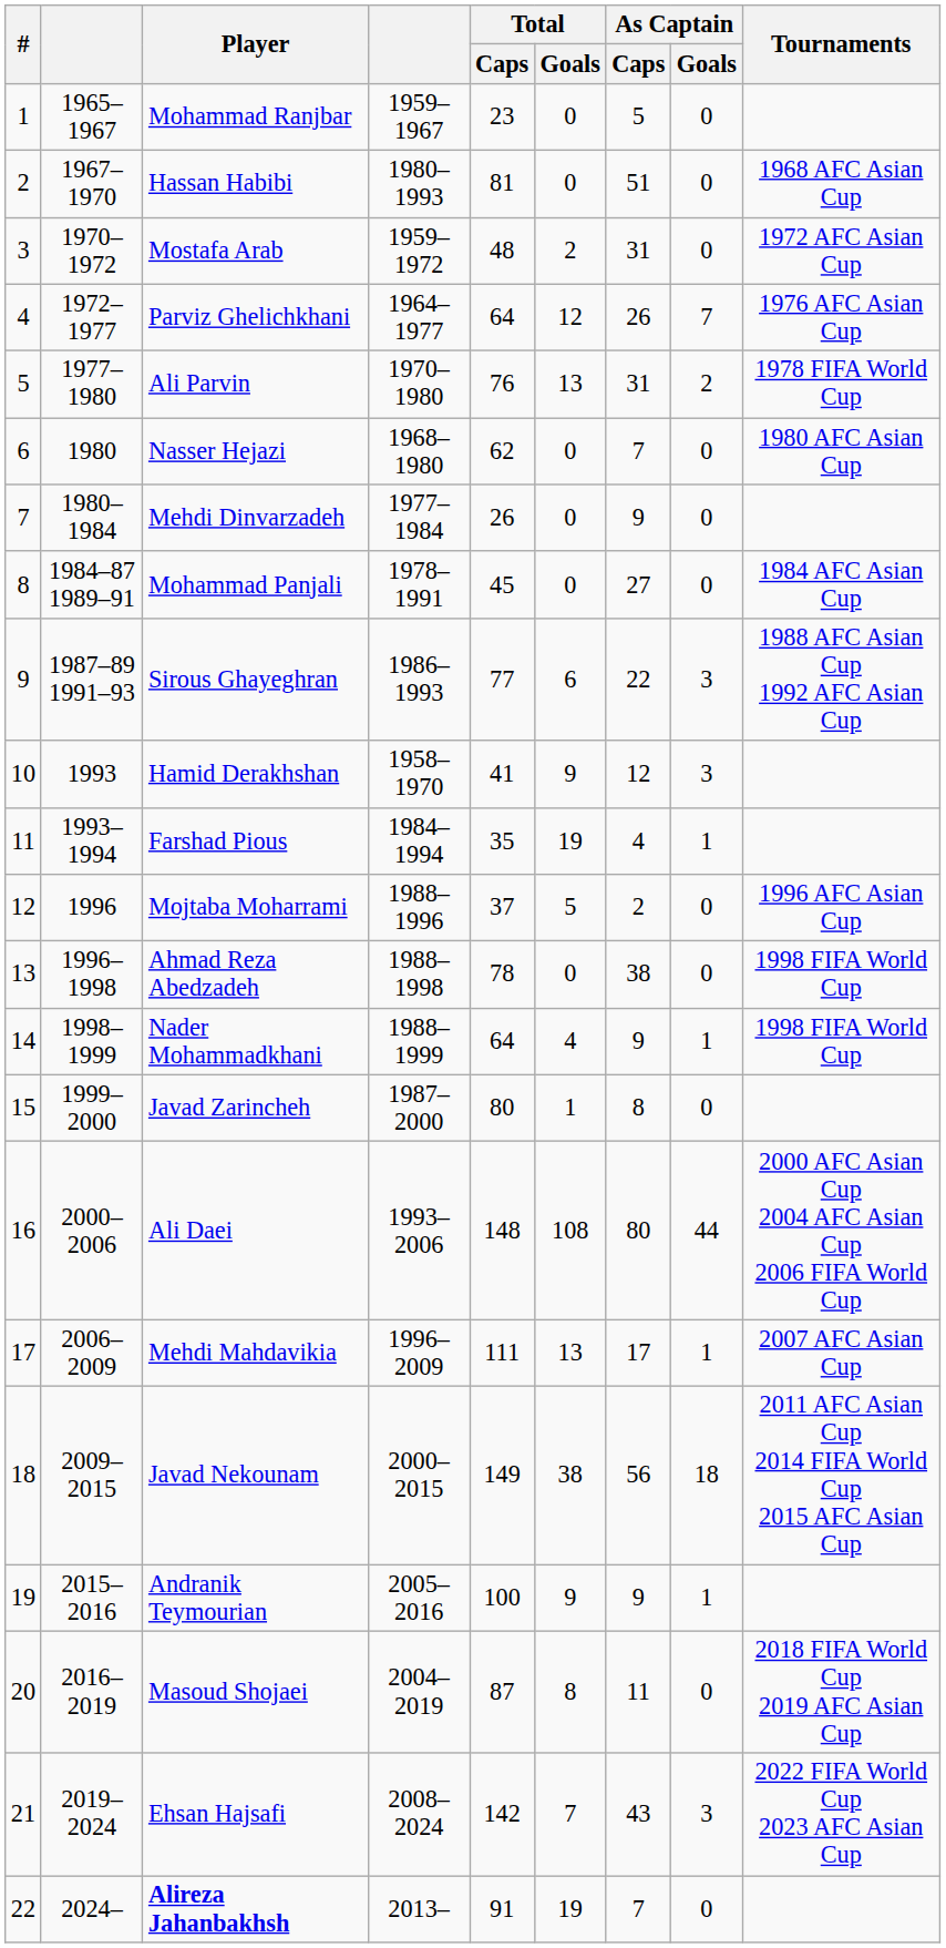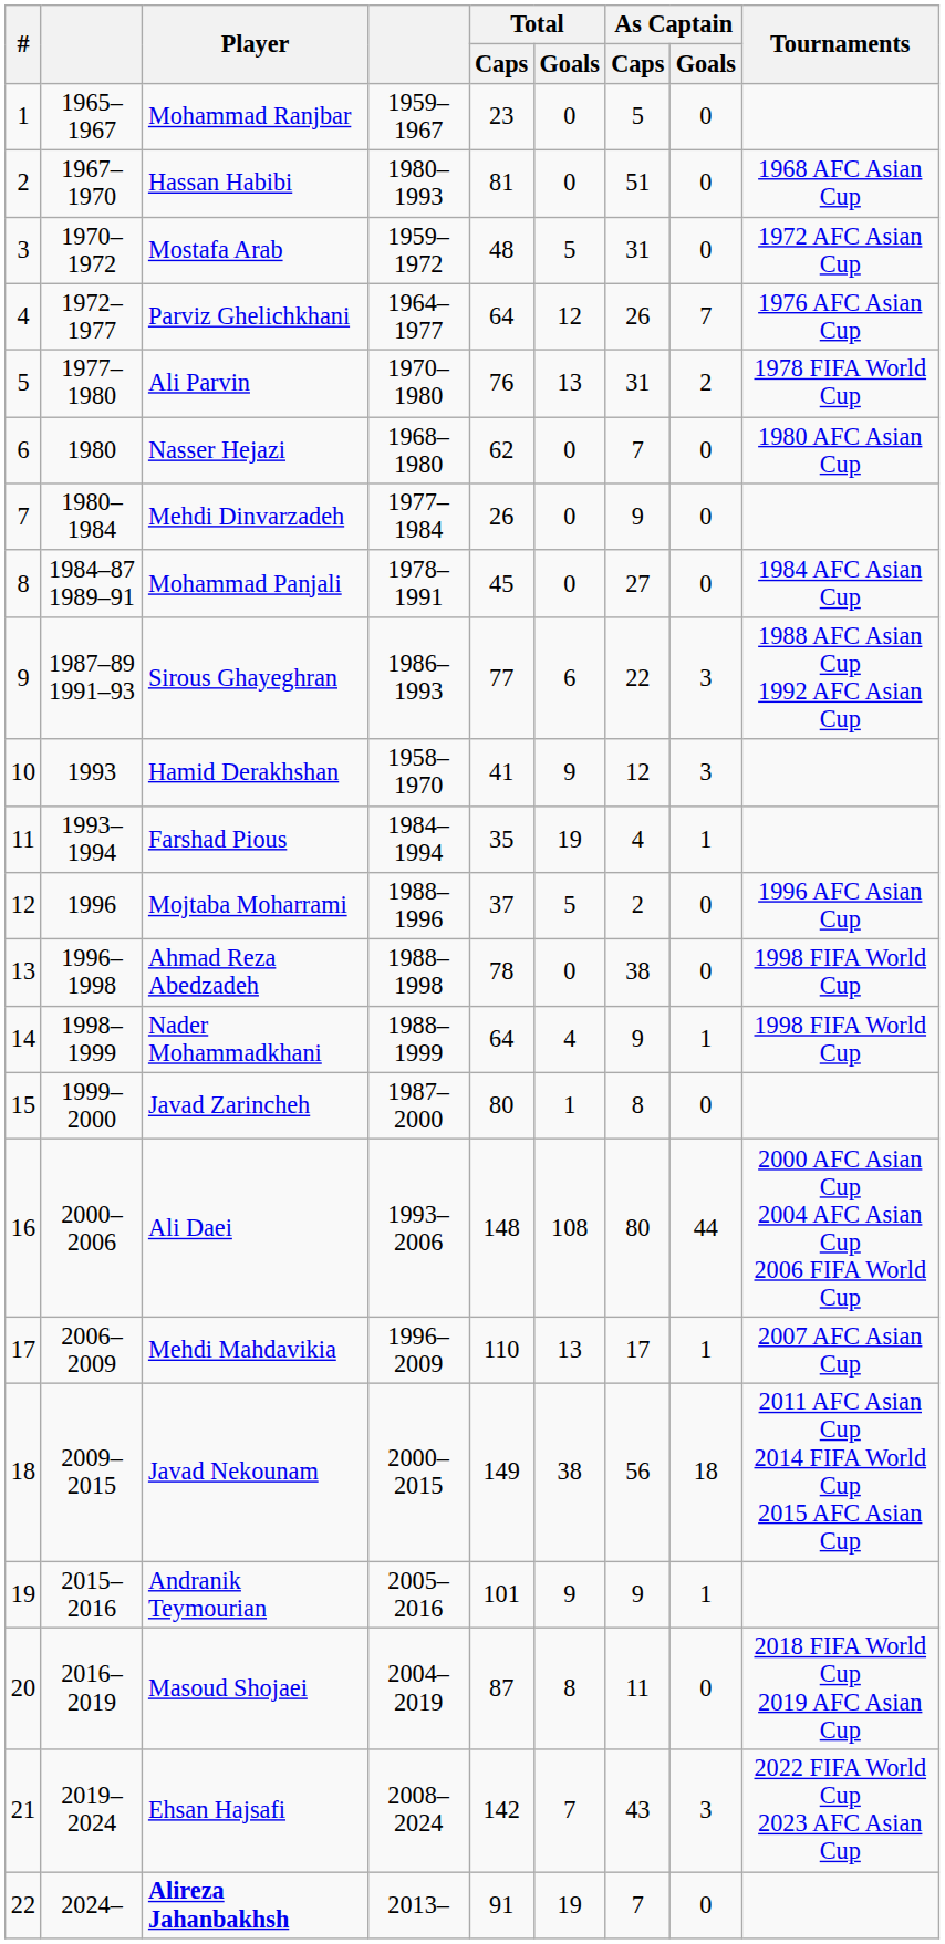 <table class="wikitable sortable" style="text-align:center;">
 <tr>
 <th scope=col rowspan=2>#</th>
 <th scope=col rowspan=2></th>
 <th scope=col rowspan=2>Player</th>
 <th scope=col rowspan=2></th>
 <th scope=col colspan=2>Total</th>
 <th scope=col colspan=2>As Captain</th>
 <th scope=col rowspan=2>Tournaments</th>
 </tr>
 <tr class=unsortable>
 <th scope=col>Caps</th>
 <th scope=col>Goals</th>
 <th scope=col>Caps</th>
 <th scope=col>Goals</th>
 </tr>
 <tr>
 <td>1</td>
 <td>1965–1967</td>
 <td style="text-align:left;"><a href='#'>Mohammad Ranjbar</a></td>
 <td>1959–1967</td>
 <td>23</td>
 <td>0</td>
 <td>5</td>
 <td>0</td>
 <td></td>
 </tr>
 <tr>
 <td>2</td>
 <td>1967–1970</td>
 <td style="text-align:left;"><a href='#'>Hassan Habibi</a></td>
 <td>1980–1993</td>
 <td>81</td>
 <td>0</td>
 <td>51</td>
 <td>0</td>
 <td><a href='#'>1968 AFC Asian Cup</a></td>
 </tr>
 <tr>
 <td>3</td>
 <td>1970–1972</td>
 <td style="text-align:left;"><a href='#'>Mostafa Arab</a></td>
 <td>1959–1972</td>
 <td>48</td>
-<td>2</td>
+<td>5</td>
 <td>31</td>
 <td>0</td>
 <td><a href='#'>1972 AFC Asian Cup</a></td>
 </tr>
 <tr>
 <td>4</td>
 <td>1972–1977</td>
 <td style="text-align:left;"><a href='#'>Parviz Ghelichkhani</a></td>
 <td>1964–1977</td>
 <td>64</td>
 <td>12</td>
 <td>26</td>
 <td>7</td>
 <td><a href='#'>1976 AFC Asian Cup</a></td>
 </tr>
 <tr>
 <td>5</td>
 <td>1977–1980</td>
 <td style="text-align:left;"><a href='#'>Ali Parvin</a></td>
 <td>1970–1980</td>
 <td>76</td>
 <td>13</td>
 <td>31</td>
 <td>2</td>
 <td><a href='#'>1978 FIFA World Cup</a></td>
 </tr>
 <tr>
 <td>6</td>
 <td>1980</td>
 <td style="text-align:left;"><a href='#'>Nasser Hejazi</a></td>
 <td>1968–1980</td>
 <td>62</td>
 <td>0</td>
 <td>7</td>
 <td>0</td>
 <td><a href='#'>1980 AFC Asian Cup</a></td>
 </tr>
 <tr>
 <td>7</td>
 <td>1980–1984</td>
 <td style="text-align:left;"><a href='#'>Mehdi Dinvarzadeh</a></td>
 <td>1977–1984</td>
 <td>26</td>
 <td>0</td>
 <td>9</td>
 <td>0</td>
 <td></td>
 </tr>
 <tr>
 <td>8</td>
 <td>1984–87<br>1989–91</td>
 <td style="text-align:left;"><a href='#'>Mohammad Panjali</a></td>
 <td>1978–1991</td>
 <td>45</td>
 <td>0</td>
 <td>27</td>
 <td>0</td>
 <td><a href='#'>1984 AFC Asian Cup</a></td>
 </tr>
 <tr>
 <td>9</td>
 <td>1987–89<br>1991–93</td>
 <td style="text-align:left;"><a href='#'>Sirous Ghayeghran</a></td>
 <td>1986–1993</td>
 <td>77</td>
 <td>6</td>
 <td>22</td>
 <td>3</td>
 <td><a href='#'>1988 AFC Asian Cup</a> <br> <a href='#'>1992 AFC Asian Cup</a></td>
 </tr>
 <tr>
 <td>10</td>
 <td>1993</td>
 <td style="text-align:left;"><a href='#'>Hamid Derakhshan</a></td>
 <td>1958–1970</td>
 <td>41</td>
 <td>9</td>
 <td>12</td>
 <td>3</td>
 <td></td>
 </tr>
 <tr>
 <td>11</td>
 <td>1993–1994</td>
 <td style="text-align:left;"><a href='#'>Farshad Pious</a></td>
 <td>1984–1994</td>
 <td>35</td>
 <td>19</td>
 <td>4</td>
 <td>1</td>
 <td></td>
 </tr>
 <tr>
 <td>12</td>
 <td>1996</td>
 <td style="text-align:left;"><a href='#'>Mojtaba Moharrami</a></td>
 <td>1988–1996</td>
 <td>37</td>
 <td>5</td>
 <td>2</td>
 <td>0</td>
 <td><a href='#'>1996 AFC Asian Cup</a></td>
 </tr>
 <tr>
 <td>13</td>
 <td>1996–1998</td>
 <td style="text-align:left;"><a href='#'>Ahmad Reza Abedzadeh</a></td>
 <td>1988–1998</td>
 <td>78</td>
 <td>0</td>
 <td>38</td>
 <td>0</td>
 <td><a href='#'>1998 FIFA World Cup</a></td>
 </tr>
 <tr>
 <td>14</td>
 <td>1998–1999</td>
 <td style="text-align:left;"><a href='#'>Nader Mohammadkhani</a></td>
 <td>1988–1999</td>
 <td>64</td>
 <td>4</td>
 <td>9</td>
 <td>1</td>
 <td><a href='#'>1998 FIFA World Cup</a></td>
 </tr>
 <tr>
 <td>15</td>
 <td>1999–2000</td>
 <td style="text-align:left;"><a href='#'>Javad Zarincheh</a></td>
 <td>1987–2000</td>
 <td>80</td>
 <td>1</td>
 <td>8</td>
 <td>0</td>
 <td></td>
 </tr>
 <tr>
 <td>16</td>
 <td>2000–2006</td>
 <td style="text-align:left;"><a href='#'>Ali Daei</a></td>
 <td>1993–2006</td>
 <td>148</td>
 <td>108</td>
 <td>80</td>
 <td>44</td>
 <td><a href='#'>2000 AFC Asian Cup</a> <br> <a href='#'>2004 AFC Asian Cup</a> <br> <a href='#'>2006 FIFA World Cup</a></td>
 </tr>
 <tr>
 <td>17</td>
 <td>2006–2009</td>
 <td style="text-align:left;"><a href='#'>Mehdi Mahdavikia</a></td>
 <td>1996–2009</td>
-<td>111</td>
+<td>110</td>
 <td>13</td>
 <td>17</td>
 <td>1</td>
 <td><a href='#'>2007 AFC Asian Cup</a></td>
 </tr>
 <tr>
 <td>18</td>
 <td>2009–2015</td>
 <td style="text-align:left;"><a href='#'>Javad Nekounam</a></td>
 <td>2000–2015</td>
 <td>149</td>
 <td>38</td>
 <td>56</td>
 <td>18</td>
 <td><a href='#'>2011 AFC Asian Cup</a><br><a href='#'>2014 FIFA World Cup</a><br><a href='#'>2015 AFC Asian Cup</a></td>
 </tr>
 <tr>
 <td>19</td>
 <td>2015–2016</td>
 <td style="text-align:left;"><a href='#'>Andranik Teymourian</a></td>
 <td>2005–2016</td>
-<td>100</td>
+<td>101</td>
 <td>9</td>
 <td>9</td>
 <td>1</td>
 <td></td>
 </tr>
 <tr>
 <td>20</td>
 <td>2016–2019</td>
 <td style="text-align:left;"><a href='#'>Masoud Shojaei</a></td>
 <td>2004–2019</td>
 <td>87</td>
 <td>8</td>
 <td>11</td>
 <td>0</td>
 <td><a href='#'>2018 FIFA World Cup</a><br><a href='#'>2019 AFC Asian Cup</a></td>
 </tr>
 <tr>
 <td>21</td>
 <td>2019–2024</td>
 <td style="text-align:left;"><a href='#'>Ehsan Hajsafi</a></td>
 <td>2008–2024</td>
 <td>142</td>
 <td>7</td>
 <td>43</td>
 <td>3</td>
 <td><a href='#'>2022 FIFA World Cup</a><br><a href='#'>2023 AFC Asian Cup</a></td>
 </tr>
 <tr>
 <td>22</td>
 <td>2024–</td>
 <td style="text-align:left;"><strong><a href='#'>Alireza Jahanbakhsh</a></strong></td>
 <td>2013–</td>
 <td>91</td>
 <td>19</td>
 <td>7</td>
 <td>0</td>
 <td></td>
 </tr>
 </table>
